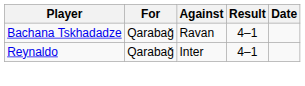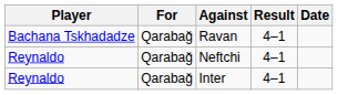 <table class="wikitable sortable">
 <tr>
 <th>Player</th>
 <th>For</th>
 <th>Against</th>
 <th style="text-align:center">Result</th>
 <th>Date</th>
 </tr>
 <tr>
 <td> <a href='#'>Bachana Tskhadadze</a></td>
 <td>Qarabağ</td>
 <td>Ravan</td>
 <td style="text-align:center;">4–1</td>
 <td></td>
 </tr>
 <tr>
 <td> <a href='#'>Reynaldo</a></td>
 <td>Qarabağ</td>
+<td>Neftchi</td>
+<td style="text-align:center;">4–1</td>
+<td></td>
+</tr>
+<tr>
+<td> <a href='#'>Reynaldo</a></td>
+<td>Qarabağ</td>
 <td>Inter</td>
 <td style="text-align:center;">4–1</td>
 <td></td>
 </tr>
 </table>
